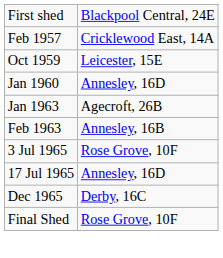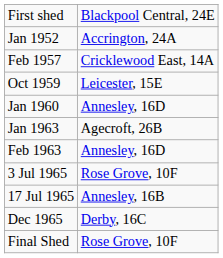 <table class="wikitable">
 <tr>
 <td>First shed</td>
 <td><a href='#'>Blackpool</a> Central, 24E</td>
+</tr>
+<tr>
+<td>Jan 1952</td>
+<td><a href='#'>Accrington</a>, 24A</td>
 </tr>
 <tr>
 <td>Feb 1957</td>
 <td><a href='#'>Cricklewood</a> East, 14A</td>
 </tr>
 <tr>
 <td>Oct 1959</td>
 <td><a href='#'>Leicester</a>, 15E</td>
 </tr>
 <tr>
 <td>Jan 1960</td>
 <td><a href='#'>Annesley</a>, 16D</td>
 </tr>
 <tr>
 <td>Jan 1963</td>
 <td>Agecroft, 26B</td>
 </tr>
 <tr>
 <td>Feb 1963</td>
-<td><a href='#'>Annesley</a>, 16B</td>
+<td><a href='#'>Annesley</a>, 16D</td>
 </tr>
 <tr>
 <td>3 Jul 1965</td>
 <td><a href='#'>Rose Grove</a>, 10F</td>
 </tr>
 <tr>
 <td>17 Jul 1965</td>
-<td><a href='#'>Annesley</a>, 16D</td>
+<td><a href='#'>Annesley</a>, 16B</td>
 </tr>
 <tr>
 <td>Dec 1965</td>
 <td><a href='#'>Derby</a>, 16C</td>
 </tr>
 <tr>
 <td>Final Shed</td>
 <td><a href='#'>Rose Grove</a>, 10F</td>
 </tr>
 </table>
